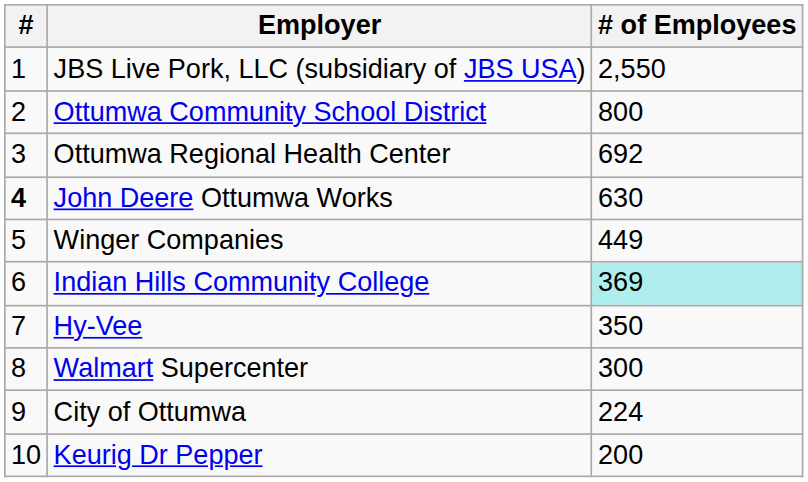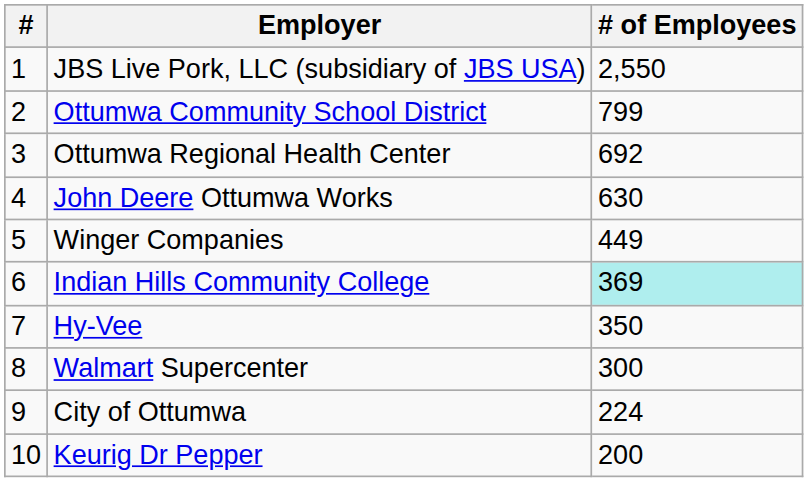 <table class="wikitable">
 <tr>
 <th>#</th>
 <th>Employer</th>
 <th># of Employees</th>
 </tr>
 <tr>
 <td>1</td>
 <td>JBS Live Pork, LLC (subsidiary of <a href='#'>JBS USA</a>)</td>
 <td>2,550</td>
 </tr>
 <tr>
 <td>2</td>
 <td><a href='#'>Ottumwa Community School District</a></td>
-<td>800</td>
+<td>799</td>
 </tr>
 <tr>
 <td>3</td>
 <td>Ottumwa Regional Health Center</td>
 <td>692</td>
 </tr>
 <tr>
-<td><strong>4</strong></td>
+<td>4</td>
 <td><a href='#'>John Deere</a> Ottumwa Works</td>
 <td>630</td>
 </tr>
 <tr>
 <td>5</td>
 <td>Winger Companies</td>
 <td>449</td>
 </tr>
 <tr>
 <td>6</td>
 <td><a href='#'>Indian Hills Community College</a></td>
 <td style="background: paleturquoise;">369</td>
 </tr>
 <tr>
 <td>7</td>
 <td><a href='#'>Hy-Vee</a></td>
 <td>350</td>
 </tr>
 <tr>
 <td>8</td>
 <td><a href='#'>Walmart</a> Supercenter</td>
 <td>300</td>
 </tr>
 <tr>
 <td>9</td>
 <td>City of Ottumwa</td>
 <td>224</td>
 </tr>
 <tr>
 <td>10</td>
 <td><a href='#'>Keurig Dr Pepper</a></td>
 <td>200</td>
 </tr>
 </table>
